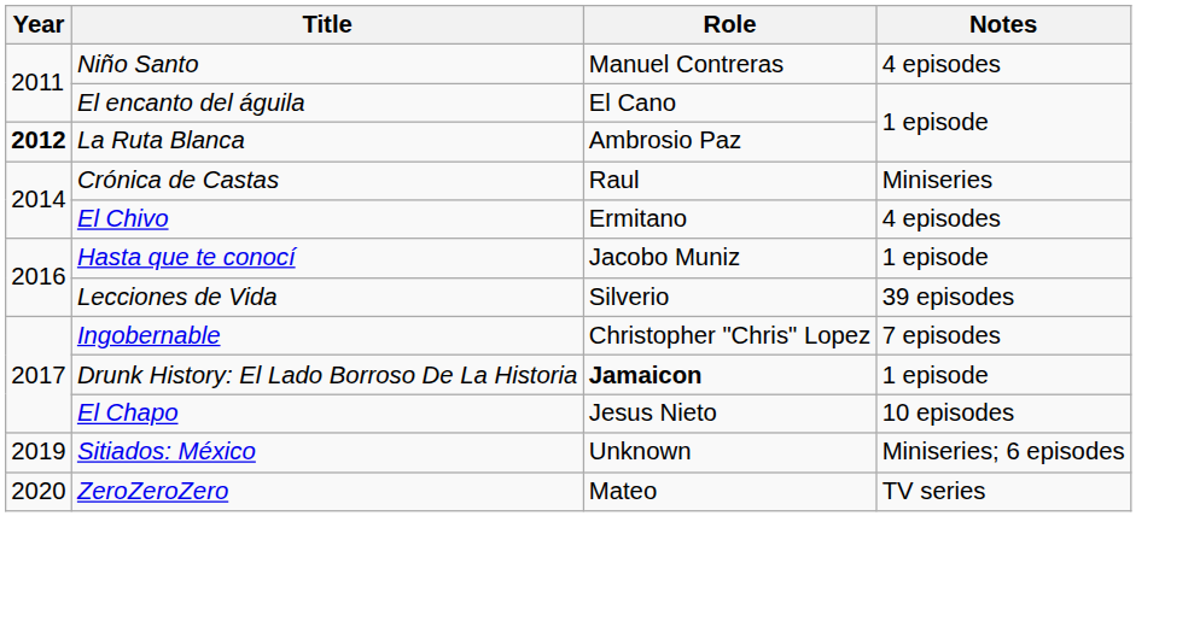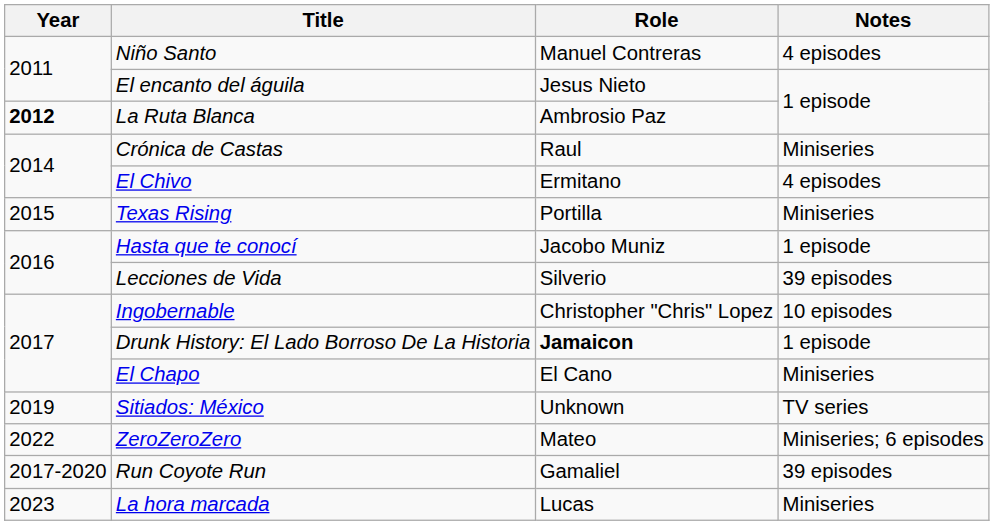 <table class="wikitable sortable">
 <tr>
 <th>Year</th>
 <th>Title</th>
 <th>Role</th>
 <th class="unsortable">Notes</th>
 </tr>
 <tr>
 <td rowspan="2">2011</td>
 <td><em>Niño Santo</em></td>
 <td>Manuel Contreras</td>
 <td>4 episodes</td>
 </tr>
 <tr>
 <td><em>El encanto del águila</em></td>
-<td>El Cano</td>
+<td>Jesus Nieto</td>
 <td rowspan="2">1 episode</td>
 </tr>
 <tr>
 <td><strong>2012</strong></td>
 <td><em>La Ruta Blanca</em></td>
 <td>Ambrosio Paz</td>
 </tr>
 <tr>
 <td rowspan="2">2014</td>
 <td><em>Crónica de Castas</em></td>
 <td>Raul</td>
 <td>Miniseries</td>
 </tr>
 <tr>
 <td><em><a href='#'>El Chivo</a></em></td>
 <td>Ermitano</td>
 <td>4 episodes</td>
 </tr>
 <tr>
+<td>2015</td>
+<td><em><a href='#'>Texas Rising</a></em></td>
+<td>Portilla</td>
+<td>Miniseries</td>
+</tr>
+<tr>
 <td rowspan="2">2016</td>
 <td><em><a href='#'>Hasta que te conocí</a></em></td>
 <td>Jacobo Muniz</td>
 <td>1 episode</td>
 </tr>
 <tr>
 <td><em>Lecciones de Vida</em></td>
 <td>Silverio</td>
 <td>39 episodes</td>
 </tr>
 <tr>
 <td rowspan="3">2017</td>
 <td><em><a href='#'>Ingobernable</a></em></td>
 <td>Christopher "Chris" Lopez</td>
-<td>7 episodes</td>
+<td>10 episodes</td>
 </tr>
 <tr>
 <td><em>Drunk History: El Lado Borroso De La Historia</em></td>
 <td><strong>Jamaicon</strong></td>
 <td>1 episode</td>
 </tr>
 <tr>
 <td><em><a href='#'>El Chapo</a></em></td>
-<td>Jesus Nieto</td>
-<td>10 episodes</td>
+<td>El Cano</td>
+<td>Miniseries</td>
 </tr>
 <tr>
 <td>2019</td>
 <td><em><a href='#'>Sitiados: México</a></em></td>
 <td>Unknown</td>
+<td>TV series</td>
+</tr>
+<tr>
+<td>2022</td>
+<td><em><a href='#'>ZeroZeroZero</a></em></td>
+<td>Mateo</td>
 <td>Miniseries; 6 episodes</td>
 </tr>
 <tr>
-<td>2020</td>
-<td><em><a href='#'>ZeroZeroZero</a></em></td>
-<td>Mateo</td>
-<td>TV series</td>
+<td>2017-2020</td>
+<td><em>Run Coyote Run</em></td>
+<td>Gamaliel</td>
+<td>39 episodes</td>
+</tr>
+<tr>
+<td>2023</td>
+<td><em><a href='#'>La hora marcada</a></em></td>
+<td>Lucas</td>
+<td>Miniseries</td>
 </tr>
 </table>
